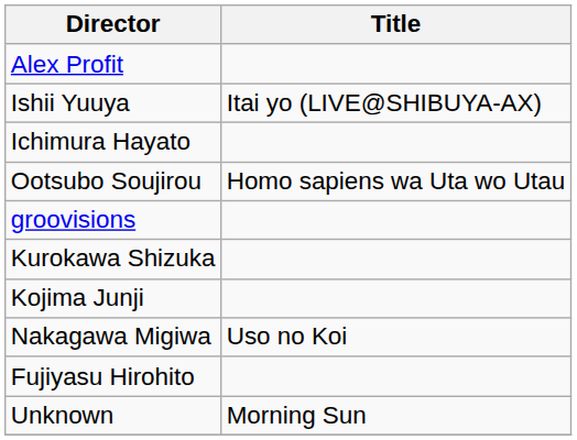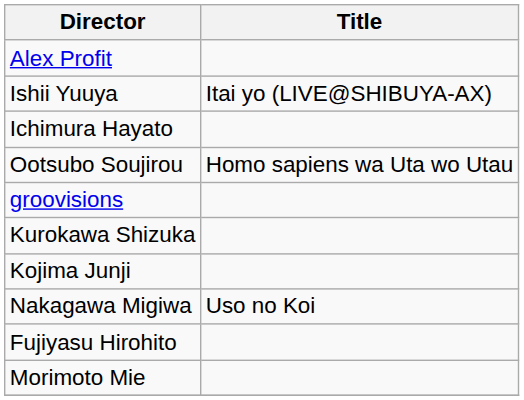 <table class="wikitable">
 <tr>
 <th rowspan="1">Director</th>
 <th rowspan="1">Title</th>
 </tr>
 <tr>
 <td><a href='#'>Alex Profit</a></td>
 <td></td>
 </tr>
 <tr>
 <td>Ishii Yuuya</td>
 <td>Itai yo (LIVE@SHIBUYA-AX)</td>
 </tr>
 <tr>
 <td>Ichimura Hayato</td>
 <td></td>
 </tr>
 <tr>
 <td>Ootsubo Soujirou</td>
 <td>Homo sapiens wa Uta wo Utau</td>
 </tr>
 <tr>
 <td><a href='#'>groovisions</a></td>
 <td></td>
 </tr>
 <tr>
 <td>Kurokawa Shizuka</td>
 <td></td>
 </tr>
 <tr>
 <td>Kojima Junji</td>
 <td></td>
 </tr>
 <tr>
 <td>Nakagawa Migiwa</td>
 <td>Uso no Koi</td>
 </tr>
 <tr>
 <td>Fujiyasu Hirohito</td>
 <td></td>
 </tr>
 <tr>
-<td>Unknown</td>
-<td>Morning Sun</td>
+<td>Morimoto Mie</td>
+<td></td>
 </tr>
 <tr>
 </tr>
 </table>
